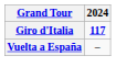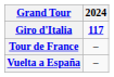 <table class="wikitable plainrowheaders">
 <tr>
 <th scope="col"><a href='#'>Grand Tour</a></th>
 <th scope="col">2024</th>
 </tr>
 <tr style="text-align:center;">
 <th scope="row"> <a href='#'>Giro d'Italia</a></th>
 <td><strong><a href='#'>117</a></strong></td>
 </tr>
 <tr style="text-align:center;">
+<th scope="row"> <a href='#'>Tour de France</a></th>
+<td>–</td>
+</tr>
+<tr style="text-align:center;">
 <th scope="row"> <a href='#'>Vuelta a España</a></th>
 <td>–</td>
 </tr>
 </table>
